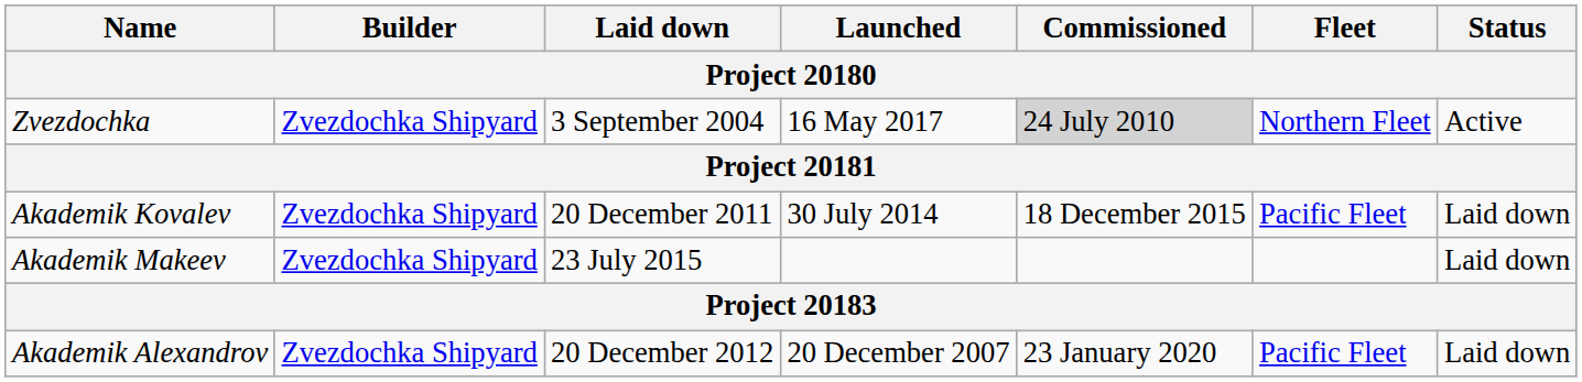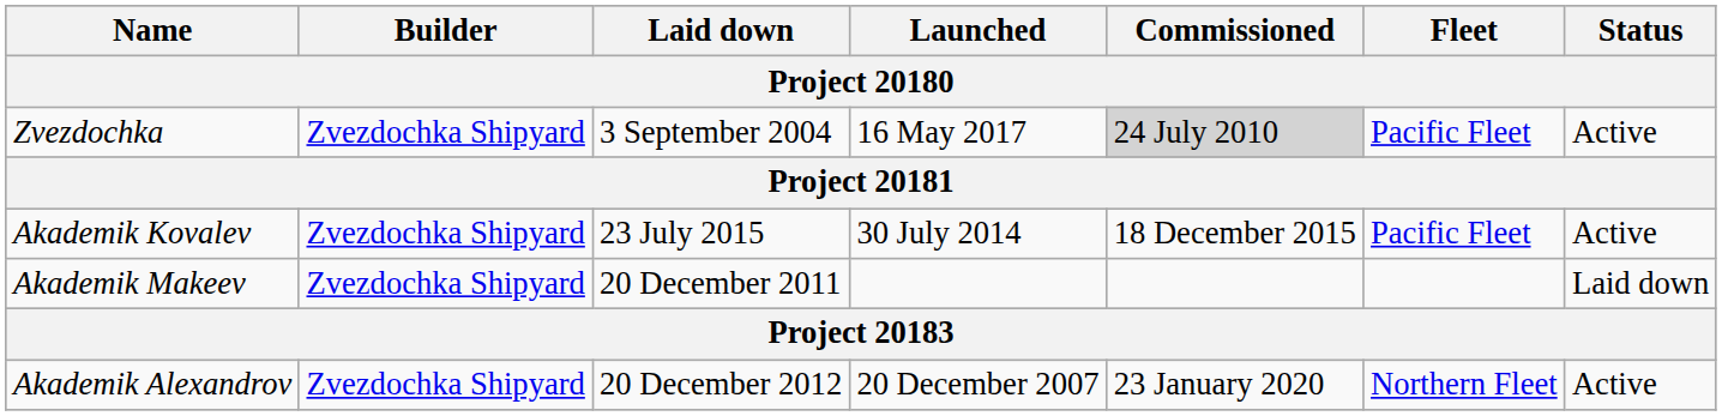 <table class="wikitable">
 <tr>
 <th>Name</th>
 <th>Builder</th>
 <th>Laid down</th>
 <th>Launched</th>
 <th>Commissioned</th>
 <th>Fleet</th>
 <th>Status</th>
 </tr>
 <tr>
 <th colspan="7">Project 20180</th>
 </tr>
 <tr>
 <td><em>Zvezdochka</em></td>
 <td><a href='#'>Zvezdochka Shipyard</a></td>
 <td>3 September 2004</td>
 <td>16 May 2017</td>
 <td style="background: lightgrey;">24 July 2010</td>
-<td><a href='#'>Northern Fleet</a></td>
+<td><a href='#'>Pacific Fleet</a></td>
 <td>Active</td>
 </tr>
 <tr>
 <th colspan="7">Project 20181</th>
 </tr>
 <tr>
 <td><em>Akademik Kovalev</em></td>
 <td><a href='#'>Zvezdochka Shipyard</a></td>
-<td>20 December 2011</td>
+<td>23 July 2015</td>
 <td>30 July 2014</td>
 <td>18 December 2015</td>
 <td><a href='#'>Pacific Fleet</a></td>
-<td>Laid down</td>
+<td>Active</td>
 </tr>
 <tr>
 <td><em>Akademik Makeev</em></td>
 <td><a href='#'>Zvezdochka Shipyard</a></td>
-<td>23 July 2015</td>
+<td>20 December 2011</td>
 <td></td>
 <td></td>
 <td></td>
 <td>Laid down</td>
 </tr>
 <tr>
 <th colspan="7">Project 20183</th>
 </tr>
 <tr>
 <td><em>Akademik Alexandrov</em></td>
 <td><a href='#'>Zvezdochka Shipyard</a></td>
 <td>20 December 2012</td>
 <td>20 December 2007</td>
 <td>23 January 2020</td>
-<td><a href='#'>Pacific Fleet</a></td>
-<td>Laid down</td>
+<td><a href='#'>Northern Fleet</a></td>
+<td>Active</td>
 </tr>
 </table>
